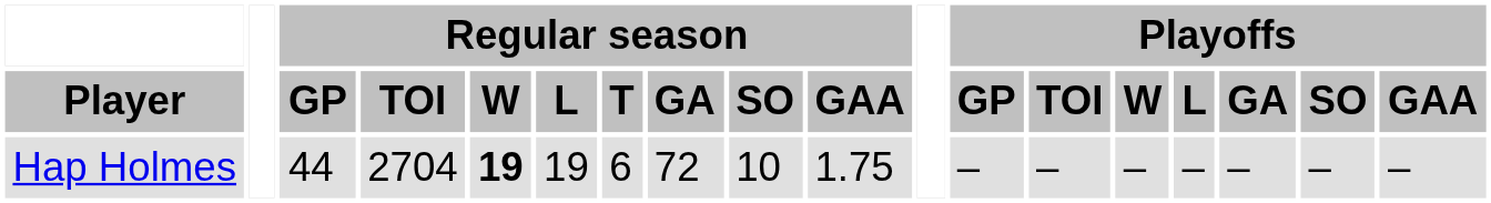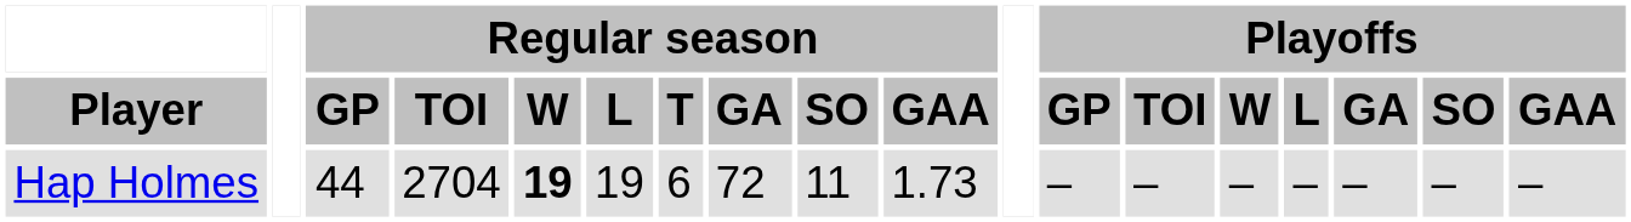 <table BORDER="0" CELLPADDING="3" CELLSPACING="2" ID="Table1">
 <tr ALIGN="center" bgcolor="#c0c0c0">
 <th ALIGN="center" colspan="1" bgcolor="#ffffff"> </th>
 <th ALIGN="center" rowspan="99" bgcolor="#ffffff"> </th>
 <th ALIGN="center" colspan="8">Regular season</th>
 <th ALIGN="center" rowspan="99" bgcolor="#ffffff"> </th>
 <th ALIGN="center" colspan="7">Playoffs</th>
 </tr>
 <tr ALIGN="center" bgcolor="#c0c0c0">
 <th ALIGN="center">Player</th>
 <th ALIGN="center">GP</th>
 <th ALIGN="center">TOI</th>
 <th ALIGN="center">W</th>
 <th ALIGN="center">L</th>
 <th ALIGN="center">T</th>
 <th ALIGN="center">GA</th>
 <th ALIGN="center">SO</th>
 <th ALIGN="center">GAA</th>
 <th ALIGN="center">GP</th>
 <th ALIGN="center">TOI</th>
 <th ALIGN="center">W</th>
 <th ALIGN="center">L</th>
 <th ALIGN="center">GA</th>
 <th ALIGN="center">SO</th>
 <th ALIGN="center">GAA</th>
 </tr>
 <tr bgcolor="#e0e0e0">
 <td><a href='#'>Hap Holmes</a></td>
 <td>44</td>
 <td>2704</td>
 <td><strong>19</strong></td>
 <td>19</td>
 <td>6</td>
 <td>72</td>
-<td>10</td>
-<td>1.75</td>
+<td>11</td>
+<td>1.73</td>
 <td>–</td>
 <td>–</td>
 <td>–</td>
 <td>–</td>
 <td>–</td>
 <td>–</td>
 <td>–</td>
 </tr>
 </table>
